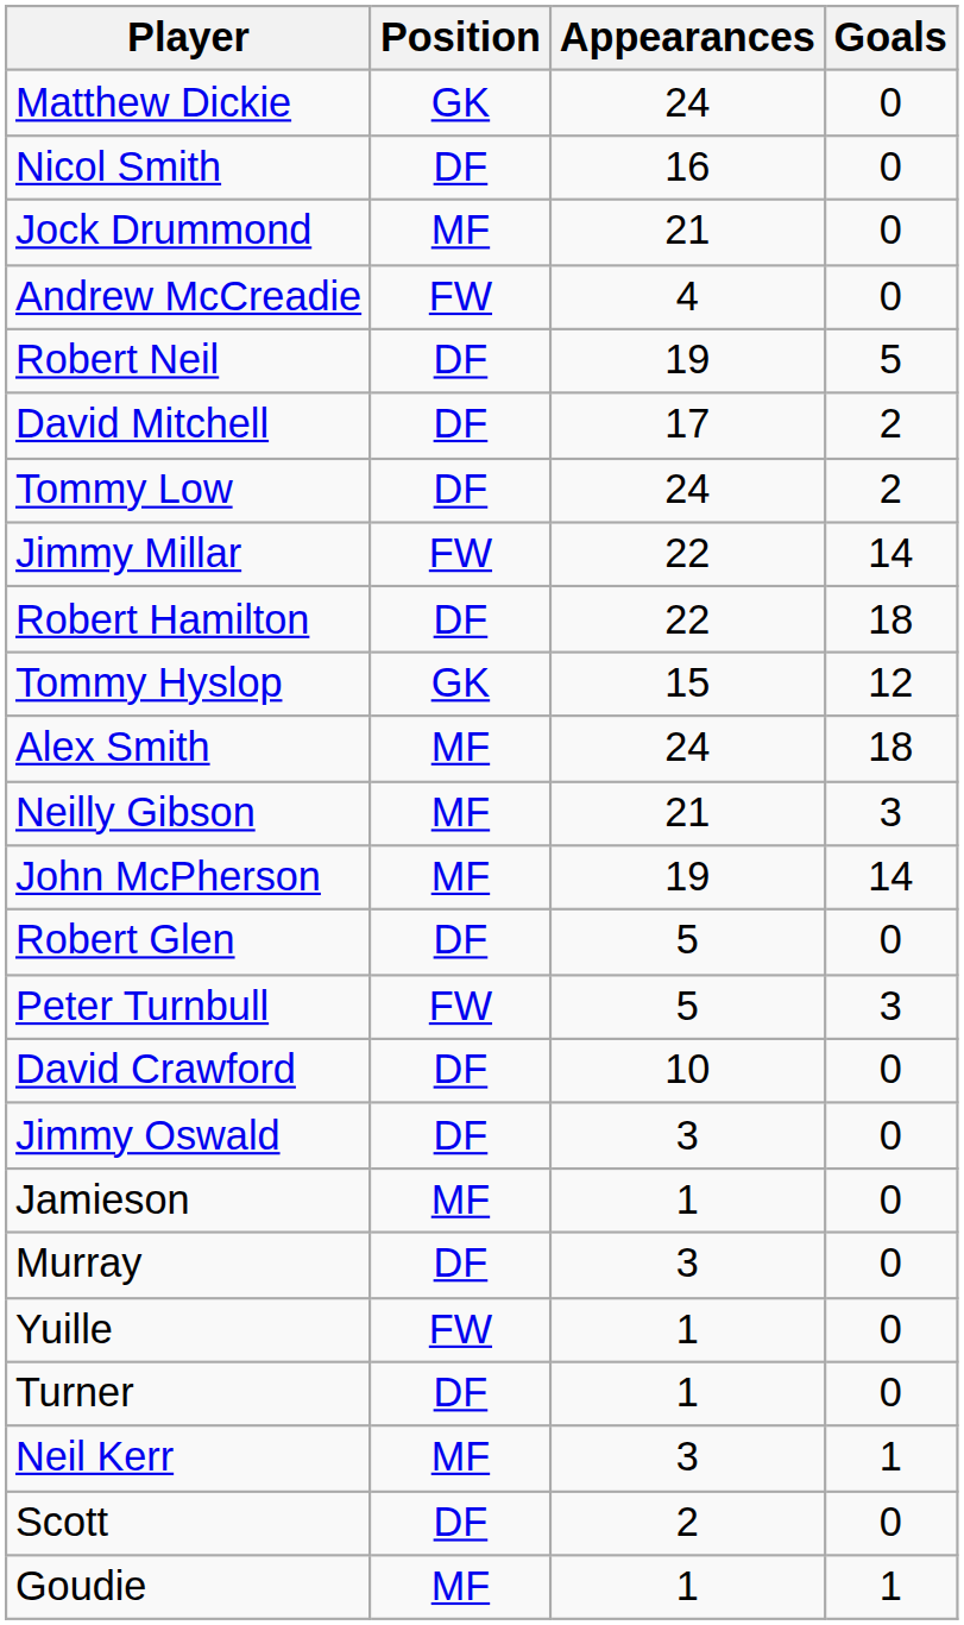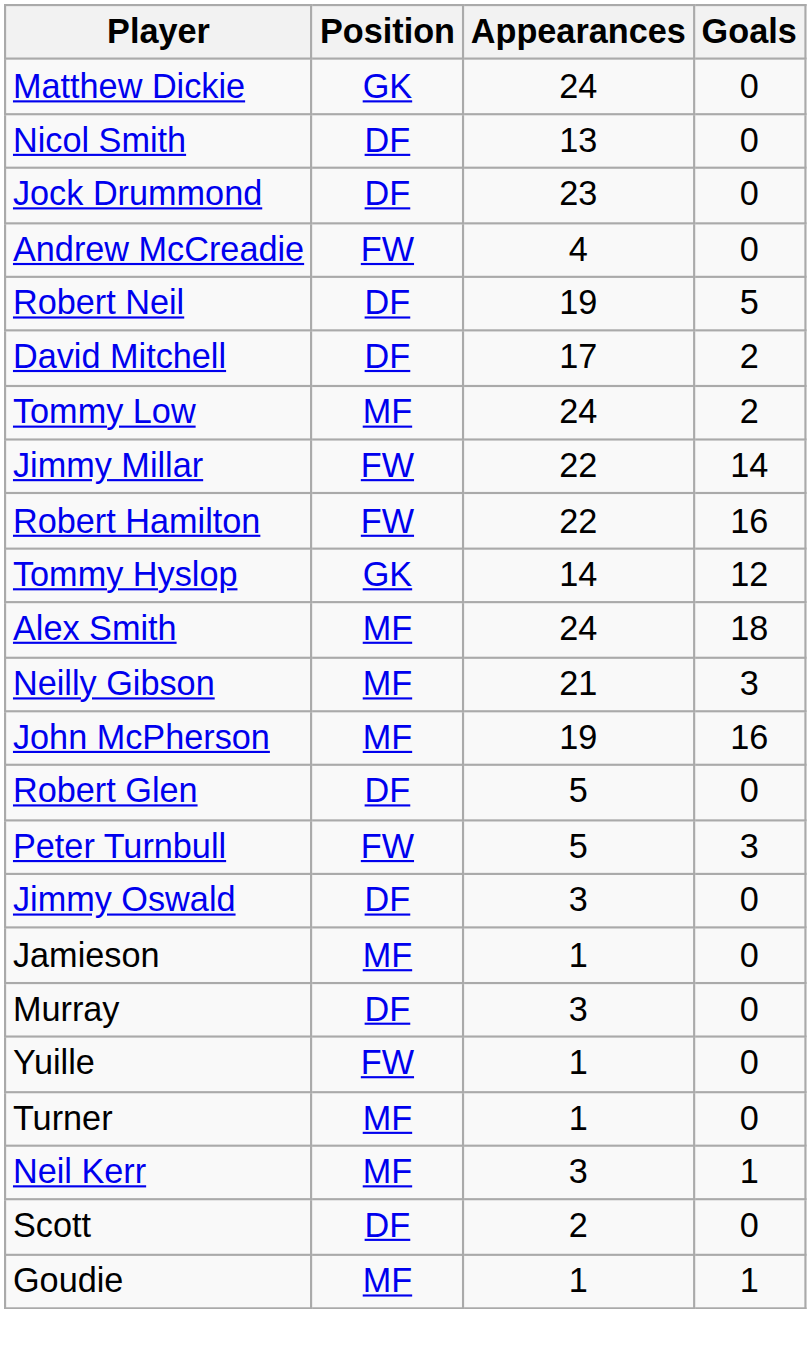 <table class="wikitable sortable" style="text-align: center;">
 <tr>
 <th>Player</th>
 <th>Position</th>
 <th>Appearances</th>
 <th>Goals</th>
 </tr>
 <tr>
 <td align="left"> <a href='#'>Matthew Dickie</a></td>
 <td><a href='#'>GK</a></td>
 <td>24</td>
 <td>0</td>
 </tr>
 <tr>
 <td align="left"> <a href='#'>Nicol Smith</a></td>
 <td><a href='#'>DF</a></td>
-<td>16</td>
+<td>13</td>
 <td>0</td>
 </tr>
 <tr>
 <td align="left"> <a href='#'>Jock Drummond</a></td>
-<td><a href='#'>MF</a></td>
-<td>21</td>
+<td><a href='#'>DF</a></td>
+<td>23</td>
 <td>0</td>
 </tr>
 <tr>
 <td align="left"> <a href='#'>Andrew McCreadie</a></td>
 <td><a href='#'>FW</a></td>
 <td>4</td>
 <td>0</td>
 </tr>
 <tr>
 <td align="left"> <a href='#'>Robert Neil</a></td>
 <td><a href='#'>DF</a></td>
 <td>19</td>
 <td>5</td>
 </tr>
 <tr>
 <td align="left"> <a href='#'>David Mitchell</a></td>
 <td><a href='#'>DF</a></td>
 <td>17</td>
 <td>2</td>
 </tr>
 <tr>
 <td align="left"> <a href='#'>Tommy Low</a></td>
-<td><a href='#'>DF</a></td>
+<td><a href='#'>MF</a></td>
 <td>24</td>
 <td>2</td>
 </tr>
 <tr>
 <td align="left"> <a href='#'>Jimmy Millar</a></td>
 <td><a href='#'>FW</a></td>
 <td>22</td>
 <td>14</td>
 </tr>
 <tr>
 <td align="left"> <a href='#'>Robert Hamilton</a></td>
-<td><a href='#'>DF</a></td>
+<td><a href='#'>FW</a></td>
 <td>22</td>
-<td>18</td>
+<td>16</td>
 </tr>
 <tr>
 <td align="left"> <a href='#'>Tommy Hyslop</a></td>
 <td><a href='#'>GK</a></td>
-<td>15</td>
+<td>14</td>
 <td>12</td>
 </tr>
 <tr>
 <td align="left"> <a href='#'>Alex Smith</a></td>
 <td><a href='#'>MF</a></td>
 <td>24</td>
 <td>18</td>
 </tr>
 <tr>
 <td align="left"> <a href='#'>Neilly Gibson</a></td>
 <td><a href='#'>MF</a></td>
 <td>21</td>
 <td>3</td>
 </tr>
 <tr>
 <td align="left"> <a href='#'>John McPherson</a></td>
 <td><a href='#'>MF</a></td>
 <td>19</td>
-<td>14</td>
+<td>16</td>
 </tr>
 <tr>
 <td align="left"> <a href='#'>Robert Glen</a></td>
 <td><a href='#'>DF</a></td>
 <td>5</td>
 <td>0</td>
 </tr>
 <tr>
 <td align="left"> <a href='#'>Peter Turnbull</a></td>
 <td><a href='#'>FW</a></td>
 <td>5</td>
 <td>3</td>
-</tr>
-<tr>
-<td align="left"> <a href='#'>David Crawford</a></td>
-<td><a href='#'>DF</a></td>
-<td>10</td>
-<td>0</td>
 </tr>
 <tr>
 <td align="left"> <a href='#'>Jimmy Oswald</a></td>
 <td><a href='#'>DF</a></td>
 <td>3</td>
 <td>0</td>
 </tr>
 <tr>
 <td align="left"> Jamieson</td>
 <td><a href='#'>MF</a></td>
 <td>1</td>
 <td>0</td>
 </tr>
 <tr>
 <td align="left"> Murray</td>
 <td><a href='#'>DF</a></td>
 <td>3</td>
 <td>0</td>
 </tr>
 <tr>
 <td align="left"> Yuille</td>
 <td><a href='#'>FW</a></td>
 <td>1</td>
 <td>0</td>
 </tr>
 <tr>
 <td align="left"> Turner</td>
-<td><a href='#'>DF</a></td>
+<td><a href='#'>MF</a></td>
 <td>1</td>
 <td>0</td>
 </tr>
 <tr>
 <td align="left"> <a href='#'>Neil Kerr</a></td>
 <td><a href='#'>MF</a></td>
 <td>3</td>
 <td>1</td>
 </tr>
 <tr>
 <td align="left"> Scott</td>
 <td><a href='#'>DF</a></td>
 <td>2</td>
 <td>0</td>
 </tr>
 <tr>
 <td align="left"> Goudie</td>
 <td><a href='#'>MF</a></td>
 <td>1</td>
 <td>1</td>
 </tr>
 </table>
